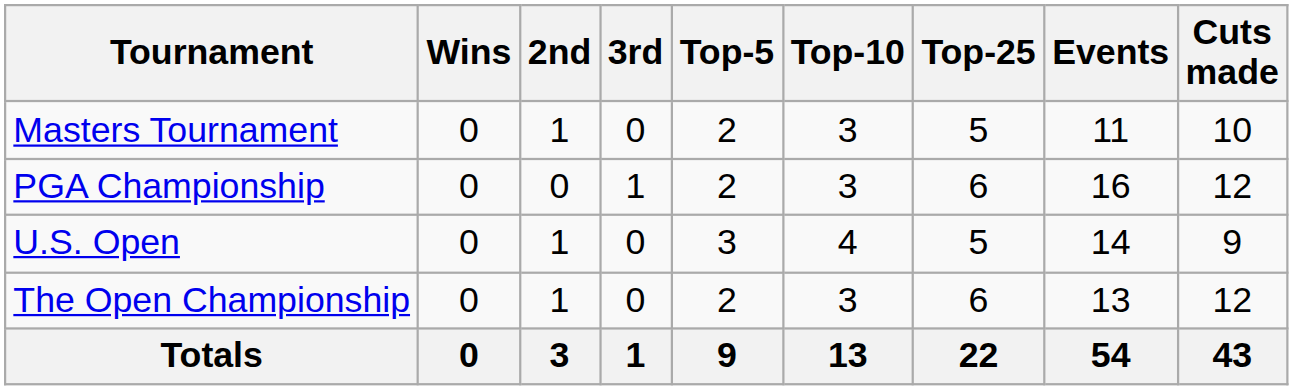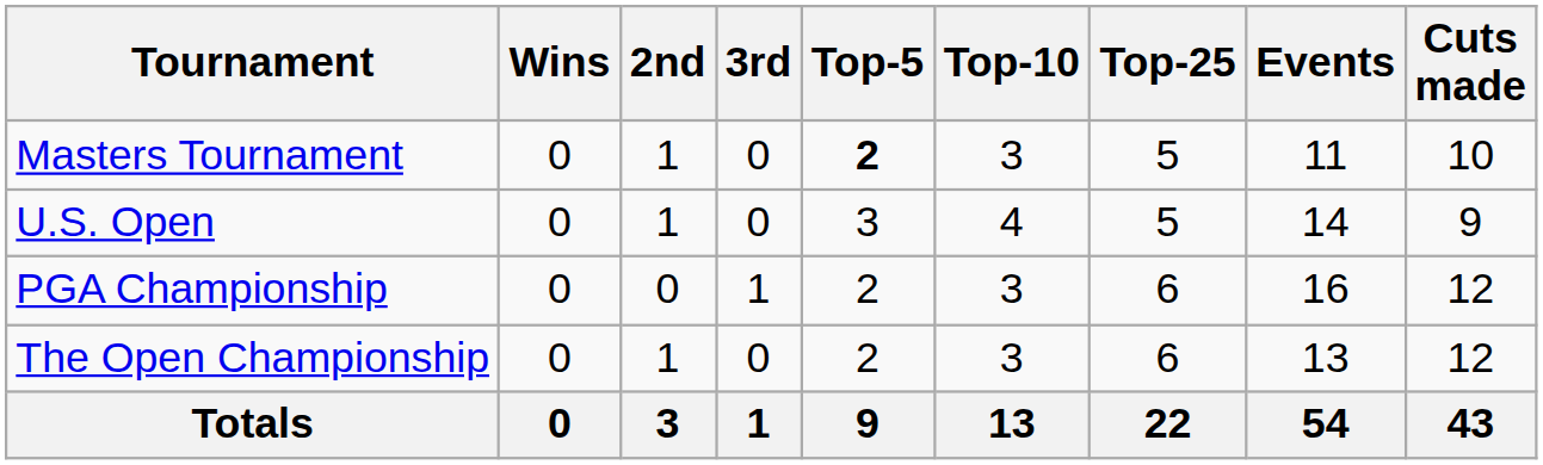 <table class=wikitable style=text-align:center>
 <tr>
 <th>Tournament</th>
 <th>Wins</th>
 <th>2nd</th>
 <th>3rd</th>
 <th>Top-5</th>
 <th>Top-10</th>
 <th>Top-25</th>
 <th>Events</th>
 <th>Cuts<br>made</th>
 </tr>
 <tr>
 <td align=left><a href='#'>Masters Tournament</a></td>
 <td>0</td>
 <td>1</td>
 <td>0</td>
-<td>2</td>
+<td><strong>2</strong></td>
 <td>3</td>
 <td>5</td>
 <td>11</td>
 <td>10</td>
+</tr>
+<tr>
+<td align=left><a href='#'>U.S. Open</a></td>
+<td>0</td>
+<td>1</td>
+<td>0</td>
+<td>3</td>
+<td>4</td>
+<td>5</td>
+<td>14</td>
+<td>9</td>
 </tr>
 <tr>
 <td align=left><a href='#'>PGA Championship</a></td>
 <td>0</td>
 <td>0</td>
 <td>1</td>
 <td>2</td>
 <td>3</td>
 <td>6</td>
 <td>16</td>
 <td>12</td>
-</tr>
-<tr>
-<td align=left><a href='#'>U.S. Open</a></td>
-<td>0</td>
-<td>1</td>
-<td>0</td>
-<td>3</td>
-<td>4</td>
-<td>5</td>
-<td>14</td>
-<td>9</td>
 </tr>
 <tr>
 <td align=left><a href='#'>The Open Championship</a></td>
 <td>0</td>
 <td>1</td>
 <td>0</td>
 <td>2</td>
 <td>3</td>
 <td>6</td>
 <td>13</td>
 <td>12</td>
 </tr>
 <tr>
 <th>Totals</th>
 <th>0</th>
 <th>3</th>
 <th>1</th>
 <th>9</th>
 <th>13</th>
 <th>22</th>
 <th>54</th>
 <th>43</th>
 </tr>
 </table>
